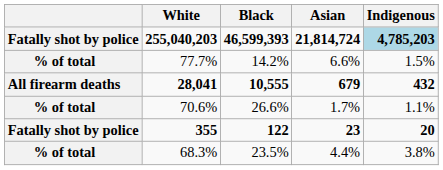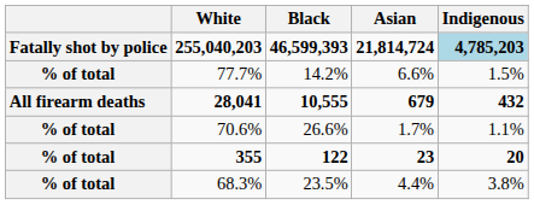 <table class="wikitable">
 <tr>
 <th></th>
 <th>White</th>
 <th>Black</th>
 <th>Asian</th>
 <th>Indigenous</th>
 </tr>
 <tr>
 <th style="text-align:left;">Fatally shot by police</th>
 <td style="text-align:right;"><strong>255,040,203</strong></td>
 <td style="text-align:right;"><strong>46,599,393</strong></td>
 <td style="text-align:right;"><strong>21,814,724</strong></td>
 <td style="background: lightblue; text-align:right;"><strong>4,785,203</strong></td>
 </tr>
 <tr>
 <th style="text-align:left; padding-left:2em;">% of total</th>
 <td style="text-align:right;">77.7%</td>
 <td style="text-align:right;">14.2%</td>
 <td style="text-align:right;">6.6%</td>
 <td style="text-align:right;">1.5%</td>
 </tr>
 <tr>
 <th style="text-align:left;">All firearm deaths</th>
 <td style="text-align:right;"><strong>28,041</strong></td>
 <td style="text-align:right;"><strong>10,555</strong></td>
 <td style="text-align:right;"><strong>679</strong></td>
 <td style="text-align:right;"><strong>432</strong></td>
 </tr>
 <tr>
 <th style="text-align:left; padding-left:2em;">% of total</th>
 <td style="text-align:right;">70.6%</td>
 <td style="text-align:right;">26.6%</td>
 <td style="text-align:right;">1.7%</td>
 <td style="text-align:right;">1.1%</td>
 </tr>
 <tr>
-<th style="text-align:left;">Fatally shot by police</th>
+<th style="text-align:left; padding-left:2em;">% of total</th>
 <td style="text-align:right;"><strong>355</strong></td>
 <td style="text-align:right;"><strong>122</strong></td>
 <td style="text-align:right;"><strong>23</strong></td>
 <td style="text-align:right;"><strong>20</strong></td>
 </tr>
 <tr>
 <th style="text-align:left; padding-left:2em;">% of total</th>
 <td style="text-align:right;">68.3%</td>
 <td style="text-align:right;">23.5%</td>
 <td style="text-align:right;">4.4%</td>
 <td style="text-align:right;">3.8%</td>
 </tr>
 </table>
